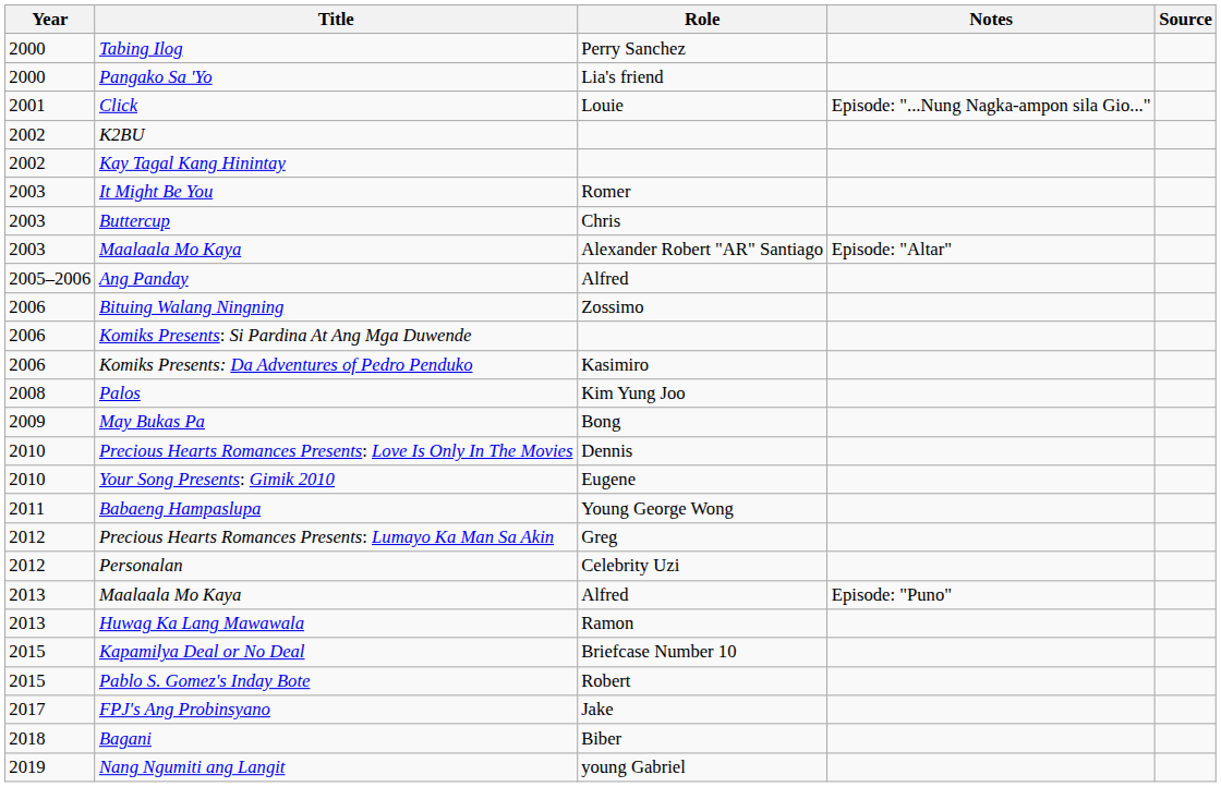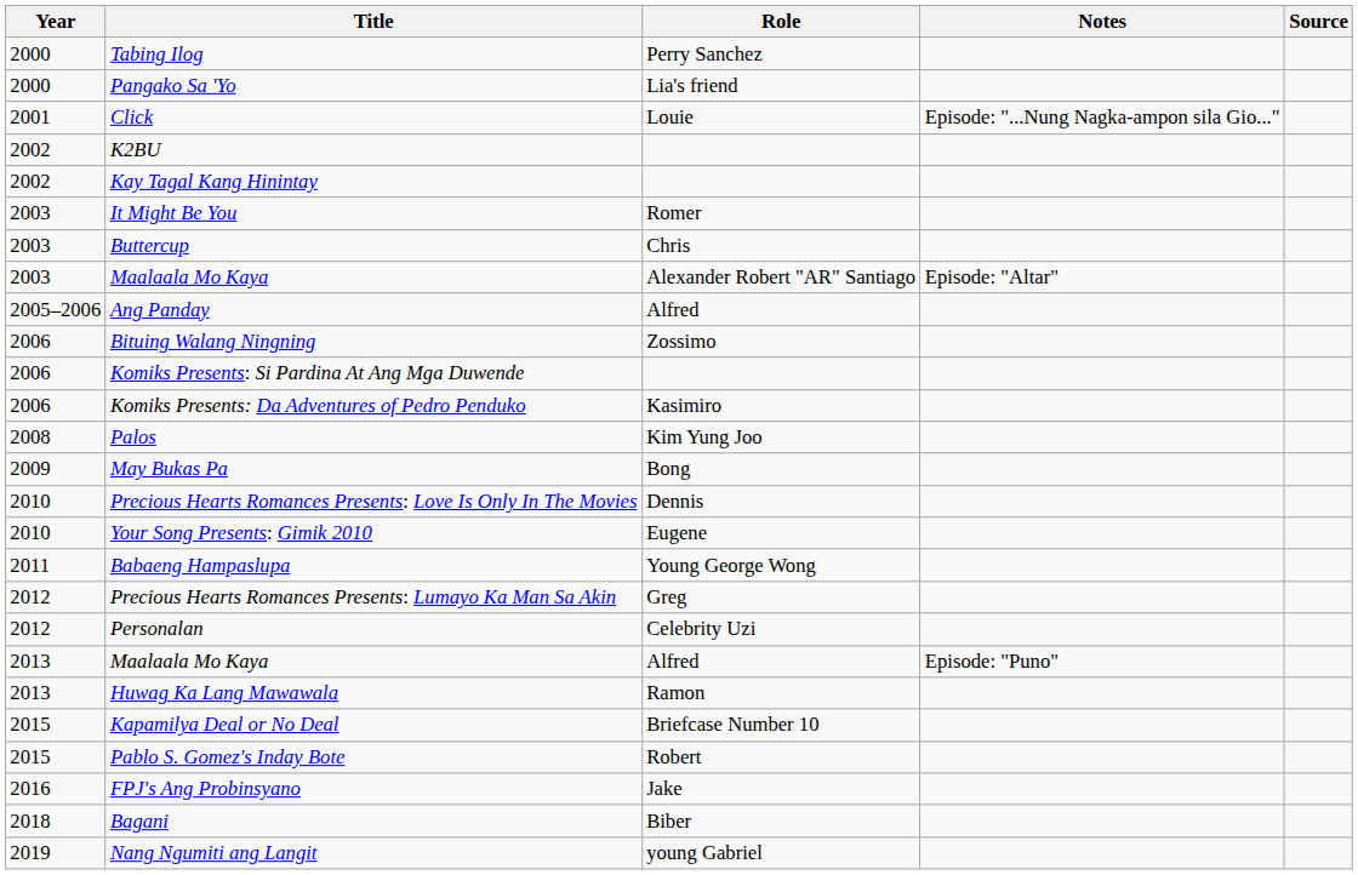 <table class="wikitable sortable" >
 <tr>
 <th>Year</th>
 <th>Title</th>
 <th>Role</th>
 <th class="unsortable">Notes </th>
 <th class="unsortable">Source </th>
 </tr>
 <tr>
 <td>2000</td>
 <td><em><a href='#'>Tabing Ilog</a></em></td>
 <td>Perry Sanchez</td>
 <td></td>
 <td></td>
 </tr>
 <tr>
 <td>2000</td>
 <td><em><a href='#'>Pangako Sa 'Yo</a></em></td>
 <td>Lia's friend</td>
 <td></td>
 <td></td>
 </tr>
 <tr>
 <td>2001</td>
 <td><em><a href='#'>Click</a></em></td>
 <td>Louie</td>
 <td>Episode: "...Nung Nagka-ampon sila Gio..."</td>
 <td></td>
 </tr>
 <tr>
 <td>2002</td>
 <td><em>K2BU</em></td>
 <td></td>
 <td></td>
 <td></td>
 </tr>
 <tr>
 <td>2002</td>
 <td><em><a href='#'>Kay Tagal Kang Hinintay</a></em></td>
 <td></td>
 <td></td>
 <td></td>
 </tr>
 <tr>
 <td>2003</td>
 <td><em><a href='#'>It Might Be You</a></em></td>
 <td>Romer</td>
 <td></td>
 <td></td>
 </tr>
 <tr>
 <td>2003</td>
 <td><em><a href='#'>Buttercup</a></em></td>
 <td>Chris</td>
 <td></td>
 <td></td>
 </tr>
 <tr>
 <td>2003</td>
 <td><em><a href='#'>Maalaala Mo Kaya</a></em></td>
 <td>Alexander Robert "AR" Santiago</td>
 <td>Episode: "Altar"</td>
 <td></td>
 </tr>
 <tr>
 <td>2005–2006</td>
 <td><em><a href='#'>Ang Panday</a></em></td>
 <td>Alfred</td>
 <td></td>
 <td></td>
 </tr>
 <tr>
 <td>2006</td>
 <td><em><a href='#'>Bituing Walang Ningning</a></em></td>
 <td>Zossimo</td>
 <td></td>
 <td></td>
 </tr>
 <tr>
 <td>2006</td>
 <td><em><a href='#'>Komiks Presents</a></em>: <em>Si Pardina At Ang Mga Duwende</em></td>
 <td></td>
 <td></td>
 <td></td>
 </tr>
 <tr>
 <td>2006</td>
 <td><em>Komiks Presents:</em> <em><a href='#'>Da Adventures of Pedro Penduko</a></em></td>
 <td>Kasimiro</td>
 <td></td>
 <td></td>
 </tr>
 <tr>
 <td>2008</td>
 <td><em><a href='#'>Palos</a></em></td>
 <td>Kim Yung Joo</td>
 <td></td>
 <td></td>
 </tr>
 <tr>
 <td>2009</td>
 <td><em><a href='#'>May Bukas Pa</a></em></td>
 <td>Bong</td>
 <td></td>
 <td></td>
 </tr>
 <tr>
 <td>2010</td>
 <td><em><a href='#'>Precious Hearts Romances Presents</a></em>: <em><a href='#'>Love Is Only In The Movies</a></em></td>
 <td>Dennis</td>
 <td></td>
 <td></td>
 </tr>
 <tr>
 <td>2010</td>
 <td><em><a href='#'>Your Song Presents</a></em>: <em><a href='#'>Gimik 2010</a></em></td>
 <td>Eugene</td>
 <td></td>
 <td></td>
 </tr>
 <tr>
 <td>2011</td>
 <td><em><a href='#'>Babaeng Hampaslupa</a></em></td>
 <td>Young George Wong</td>
 <td></td>
 <td></td>
 </tr>
 <tr>
 <td>2012</td>
 <td><em>Precious Hearts Romances Presents</em>: <em><a href='#'>Lumayo Ka Man Sa Akin</a></em></td>
 <td>Greg</td>
 <td></td>
 <td></td>
 </tr>
 <tr>
 <td>2012</td>
 <td><em>Personalan</em></td>
 <td>Celebrity Uzi</td>
 <td></td>
 <td></td>
 </tr>
 <tr>
 <td>2013</td>
 <td><em>Maalaala Mo Kaya</em></td>
 <td>Alfred</td>
 <td>Episode: "Puno"</td>
 <td></td>
 </tr>
 <tr>
 <td>2013</td>
 <td><em><a href='#'>Huwag Ka Lang Mawawala</a></em></td>
 <td>Ramon</td>
 <td></td>
 <td></td>
 </tr>
 <tr>
 <td>2015</td>
 <td><em><a href='#'>Kapamilya Deal or No Deal</a></em></td>
 <td>Briefcase Number 10</td>
 <td></td>
 <td></td>
 </tr>
 <tr>
 <td>2015</td>
 <td><em><a href='#'>Pablo S. Gomez's Inday Bote</a></em></td>
 <td>Robert</td>
 <td></td>
 <td></td>
 </tr>
 <tr>
-<td>2017</td>
+<td>2016</td>
 <td><em><a href='#'>FPJ's Ang Probinsyano</a></em></td>
 <td>Jake</td>
 <td></td>
 <td></td>
 </tr>
 <tr>
 <td>2018</td>
 <td><em><a href='#'>Bagani</a></em></td>
 <td>Biber</td>
 <td></td>
 <td></td>
 </tr>
 <tr>
 <td>2019</td>
 <td><em><a href='#'>Nang Ngumiti ang Langit</a></em></td>
 <td>young Gabriel</td>
 <td></td>
 <td></td>
 </tr>
 </table>
